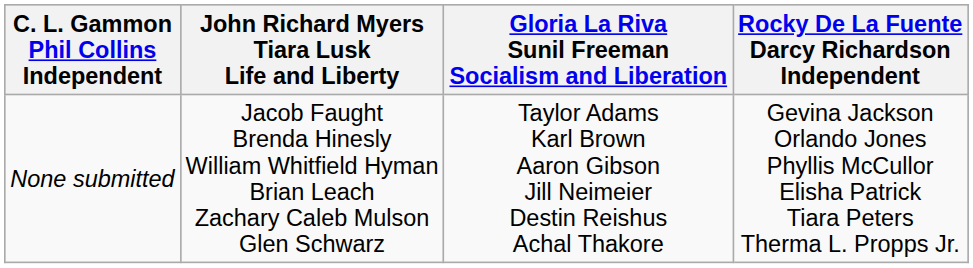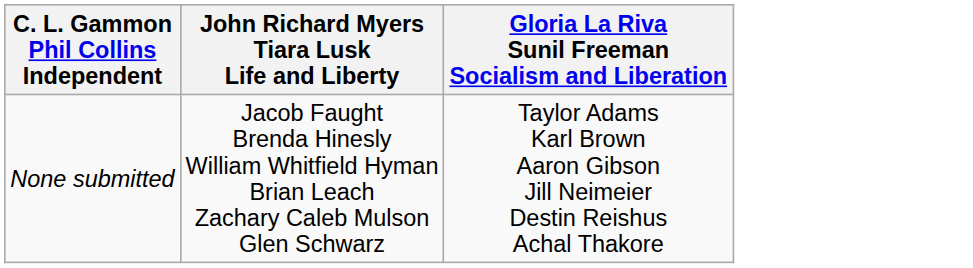 <table class="wikitable" style="font-size:90%;text-align:center;">
 <tr>
 <th>C. L. Gammon<br><a href='#'>Phil Collins</a><br>Independent</th>
 <th>John Richard Myers<br>Tiara Lusk<br>Life and Liberty</th>
 <th><a href='#'>Gloria La Riva</a><br>Sunil Freeman<br><a href='#'>Socialism and Liberation</a></th>
-<th><a href='#'>Rocky De La Fuente</a><br>Darcy Richardson<br>Independent</th>
 </tr>
 <tr>
 <td><em>None submitted</em></td>
 <td>Jacob Faught<br>Brenda Hinesly<br>William Whitfield Hyman<br>Brian Leach<br>Zachary Caleb Mulson<br>Glen Schwarz</td>
 <td>Taylor Adams<br>Karl Brown<br>Aaron Gibson<br>Jill Neimeier<br>Destin Reishus<br>Achal Thakore</td>
-<td>Gevina Jackson<br>Orlando Jones<br>Phyllis McCullor<br>Elisha Patrick<br>Tiara Peters<br>Therma L. Propps Jr.</td>
 </tr>
 </table>
